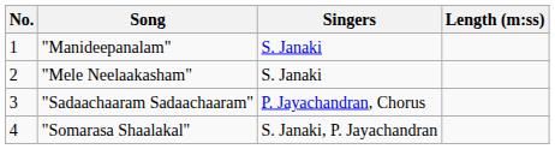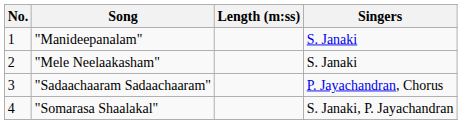 <table class="wikitable" style="font-size:95%;">
 <tr>
 <th>No.</th>
 <th>Song</th>
+<th>Length (m:ss)</th>
 <th>Singers</th>
-<th>Length (m:ss)</th>
 </tr>
 <tr>
 <td>1</td>
 <td>"Manideepanalam"</td>
+<td></td>
 <td><a href='#'>S. Janaki</a></td>
-<td></td>
 </tr>
 <tr>
 <td>2</td>
 <td>"Mele Neelaakasham"</td>
+<td></td>
 <td>S. Janaki</td>
-<td></td>
 </tr>
 <tr>
 <td>3</td>
 <td>"Sadaachaaram Sadaachaaram"</td>
+<td></td>
 <td><a href='#'>P. Jayachandran</a>, Chorus</td>
-<td></td>
 </tr>
 <tr>
 <td>4</td>
 <td>"Somarasa Shaalakal"</td>
+<td></td>
 <td>S. Janaki, P. Jayachandran</td>
-<td></td>
 </tr>
 </table>
